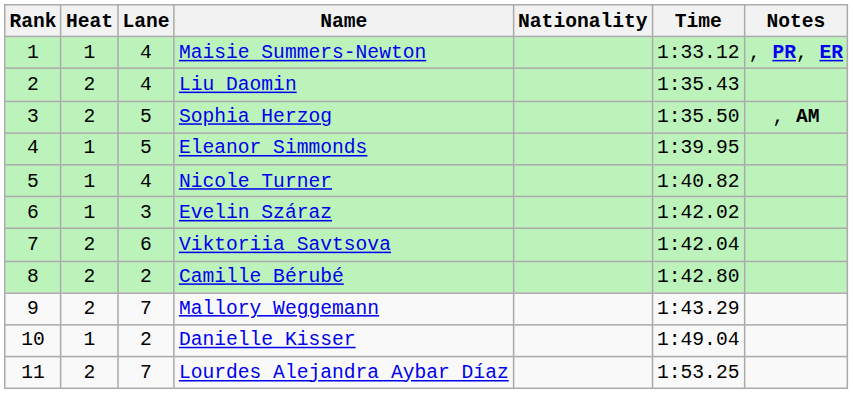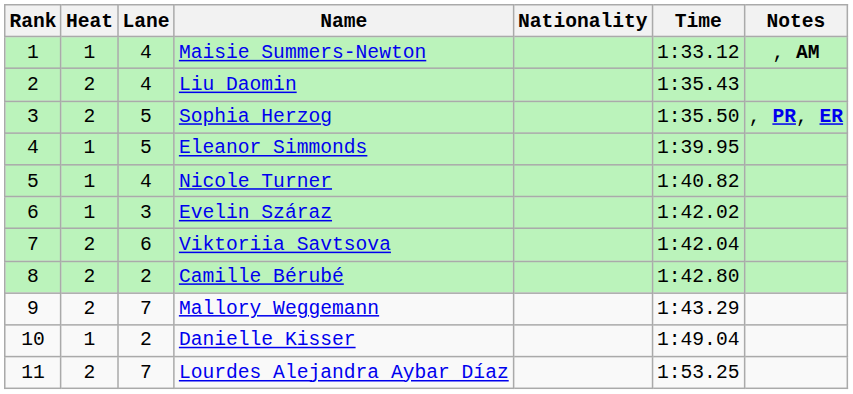 <table class="wikitable sortable" style="text-align:center">
 <tr>
 <th>Rank</th>
 <th>Heat</th>
 <th>Lane</th>
 <th>Name</th>
 <th>Nationality</th>
 <th>Time</th>
 <th>Notes</th>
 </tr>
 <tr bgcolor=bbf3bb>
 <td>1</td>
 <td>1</td>
 <td>4</td>
 <td align=left><a href='#'>Maisie Summers-Newton</a></td>
 <td align=left></td>
 <td>1:33.12</td>
-<td>, <strong><a href='#'>PR</a></strong>, <strong><a href='#'>ER</a></strong></td>
+<td>, <strong>AM</strong></td>
 </tr>
 <tr bgcolor=bbf3bb>
 <td>2</td>
 <td>2</td>
 <td>4</td>
 <td align=left><a href='#'>Liu Daomin</a></td>
 <td align=left></td>
 <td>1:35.43</td>
 <td></td>
 </tr>
 <tr bgcolor=bbf3bb>
 <td>3</td>
 <td>2</td>
 <td>5</td>
 <td align=left><a href='#'>Sophia Herzog</a></td>
 <td align=left></td>
 <td>1:35.50</td>
-<td>, <strong>AM</strong></td>
+<td>, <strong><a href='#'>PR</a></strong>, <strong><a href='#'>ER</a></strong></td>
 </tr>
 <tr bgcolor=bbf3bb>
 <td>4</td>
 <td>1</td>
 <td>5</td>
 <td align=left><a href='#'>Eleanor Simmonds</a></td>
 <td align=left></td>
 <td>1:39.95</td>
 <td></td>
 </tr>
 <tr bgcolor=bbf3bb>
 <td>5</td>
 <td>1</td>
 <td>4</td>
 <td align=left><a href='#'>Nicole Turner</a></td>
 <td align=left></td>
 <td>1:40.82</td>
 <td></td>
 </tr>
 <tr bgcolor=bbf3bb>
 <td>6</td>
 <td>1</td>
 <td>3</td>
 <td align=left><a href='#'>Evelin Száraz</a></td>
 <td align=left></td>
 <td>1:42.02</td>
 <td></td>
 </tr>
 <tr bgcolor=bbf3bb>
 <td>7</td>
 <td>2</td>
 <td>6</td>
 <td align=left><a href='#'>Viktoriia Savtsova</a></td>
 <td align=left></td>
 <td>1:42.04</td>
 <td></td>
 </tr>
 <tr bgcolor=bbf3bb>
 <td>8</td>
 <td>2</td>
 <td>2</td>
 <td align=left><a href='#'>Camille Bérubé</a></td>
 <td align=left></td>
 <td>1:42.80</td>
 <td></td>
 </tr>
 <tr>
 <td>9</td>
 <td>2</td>
 <td>7</td>
 <td align=left><a href='#'>Mallory Weggemann</a></td>
 <td align=left></td>
 <td>1:43.29</td>
 <td></td>
 </tr>
 <tr>
 <td>10</td>
 <td>1</td>
 <td>2</td>
 <td align=left><a href='#'>Danielle Kisser</a></td>
 <td align=left></td>
 <td>1:49.04</td>
 <td></td>
 </tr>
 <tr>
 <td>11</td>
 <td>2</td>
 <td>7</td>
 <td align=left><a href='#'>Lourdes Alejandra Aybar Díaz</a></td>
 <td align=left></td>
 <td>1:53.25</td>
 <td></td>
 </tr>
 </table>
